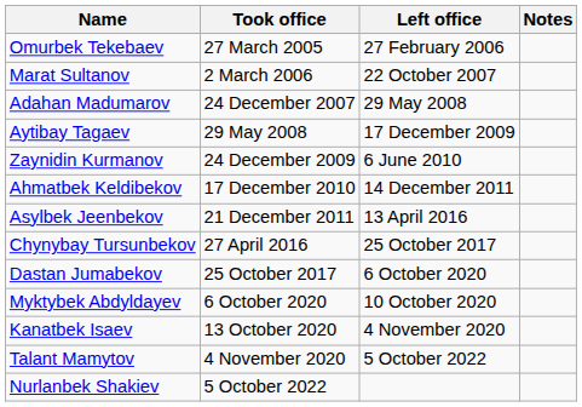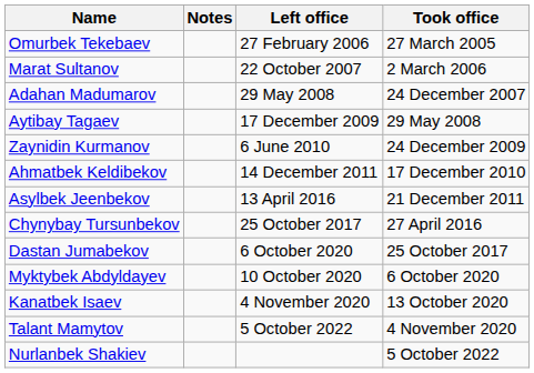 <table class="wikitable">
 <tr>
 <th>Name</th>
+<th>Notes</th>
+<th>Left office</th>
 <th>Took office</th>
-<th>Left office</th>
-<th>Notes</th>
 </tr>
 <tr>
 <td><a href='#'>Omurbek Tekebaev</a></td>
+<td></td>
+<td>27 February 2006</td>
 <td>27 March 2005</td>
-<td>27 February 2006</td>
-<td></td>
 </tr>
 <tr>
 <td><a href='#'>Marat Sultanov</a></td>
+<td></td>
+<td>22 October 2007</td>
 <td>2 March 2006</td>
-<td>22 October 2007</td>
-<td></td>
 </tr>
 <tr>
 <td><a href='#'>Adahan Madumarov</a></td>
+<td></td>
+<td>29 May 2008</td>
 <td>24 December 2007</td>
-<td>29 May 2008</td>
-<td></td>
 </tr>
 <tr>
 <td><a href='#'>Aytibay Tagaev</a></td>
+<td></td>
+<td>17 December 2009</td>
 <td>29 May 2008</td>
-<td>17 December 2009</td>
-<td></td>
 </tr>
 <tr>
 <td><a href='#'>Zaynidin Kurmanov</a></td>
+<td></td>
+<td>6 June 2010</td>
 <td>24 December 2009</td>
-<td>6 June 2010</td>
-<td></td>
 </tr>
 <tr>
 <td><a href='#'>Ahmatbek Keldibekov</a></td>
+<td></td>
+<td>14 December 2011</td>
 <td>17 December 2010</td>
-<td>14 December 2011</td>
-<td></td>
 </tr>
 <tr>
 <td><a href='#'>Asylbek Jeenbekov</a></td>
+<td></td>
+<td>13 April 2016</td>
 <td>21 December 2011</td>
-<td>13 April 2016</td>
-<td></td>
 </tr>
 <tr>
 <td><a href='#'>Chynybay Tursunbekov</a></td>
+<td></td>
+<td>25 October 2017</td>
 <td>27 April 2016</td>
-<td>25 October 2017</td>
-<td></td>
 </tr>
 <tr>
 <td><a href='#'>Dastan Jumabekov</a></td>
+<td></td>
+<td>6 October 2020</td>
 <td>25 October 2017</td>
-<td>6 October 2020</td>
-<td></td>
 </tr>
 <tr>
 <td><a href='#'>Myktybek Abdyldayev</a></td>
+<td></td>
+<td>10 October 2020</td>
 <td>6 October 2020</td>
-<td>10 October 2020</td>
-<td></td>
 </tr>
 <tr>
 <td><a href='#'>Kanatbek Isaev</a></td>
+<td></td>
+<td>4 November 2020</td>
 <td>13 October 2020</td>
-<td>4 November 2020</td>
-<td></td>
 </tr>
 <tr>
 <td><a href='#'>Talant Mamytov</a></td>
+<td></td>
+<td>5 October 2022</td>
 <td>4 November 2020</td>
-<td>5 October 2022</td>
-<td></td>
 </tr>
 <tr>
 <td><a href='#'>Nurlanbek Shakiev</a></td>
-<td>5 October 2022</td>
 <td></td>
 <td></td>
+<td>5 October 2022</td>
 </tr>
 </table>
